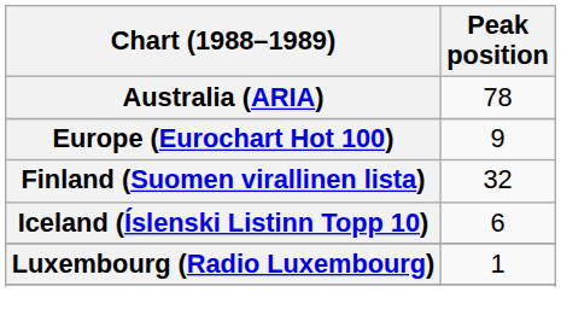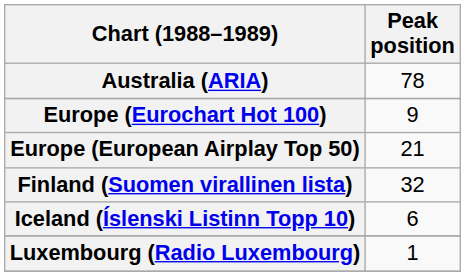 <table class="wikitable sortable plainrowheaders" style="text-align:center">
 <tr>
 <th scope="col">Chart (1988–1989)</th>
 <th scope="col">Peak<br>position</th>
 </tr>
 <tr>
 <th scope="row">Australia (<a href='#'>ARIA</a>)</th>
 <td>78</td>
 </tr>
 <tr>
 </tr>
 <tr>
 <th scope="row">Europe (<a href='#'>Eurochart Hot 100</a>)</th>
 <td>9</td>
+</tr>
+<tr>
+<th scope="row">Europe (European Airplay Top 50)</th>
+<td>21</td>
 </tr>
 <tr>
 <th scope="row">Finland (<a href='#'>Suomen virallinen lista</a>)</th>
 <td>32</td>
 </tr>
 <tr>
 <th scope="row">Iceland (<a href='#'>Íslenski Listinn Topp 10</a>)</th>
 <td>6</td>
 </tr>
 <tr>
 </tr>
 <tr>
 <th scope="row">Luxembourg (<a href='#'>Radio Luxembourg</a>)</th>
 <td align="center">1</td>
 </tr>
 <tr>
 </tr>
 <tr>
 </tr>
 <tr>
 </tr>
 <tr>
 </tr>
 <tr>
 </tr>
 <tr>
 </tr>
 </table>
